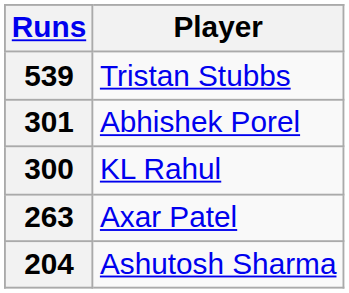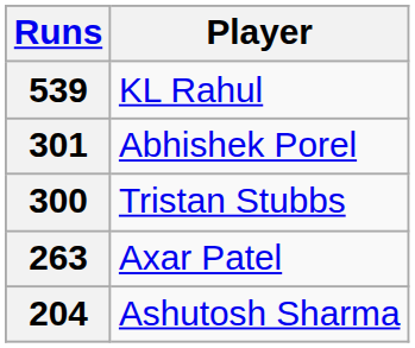 <table class="wikitable">
 <tr>
 <th scope=col><a href='#'>Runs</a></th>
 <th scope=col>Player</th>
 </tr>
 <tr>
 <th scope=row>539</th>
-<td><a href='#'>Tristan Stubbs</a></td>
+<td><a href='#'>KL Rahul</a></td>
 </tr>
 <tr>
 <th scope=row>301</th>
 <td><a href='#'>Abhishek Porel</a></td>
 </tr>
 <tr>
 <th scope=row>300</th>
-<td><a href='#'>KL Rahul</a></td>
+<td><a href='#'>Tristan Stubbs</a></td>
 </tr>
 <tr>
 <th scope=row>263</th>
 <td><a href='#'>Axar Patel</a></td>
 </tr>
 <tr>
 <th scope=row>204</th>
 <td><a href='#'>Ashutosh Sharma</a></td>
 </tr>
 </table>
